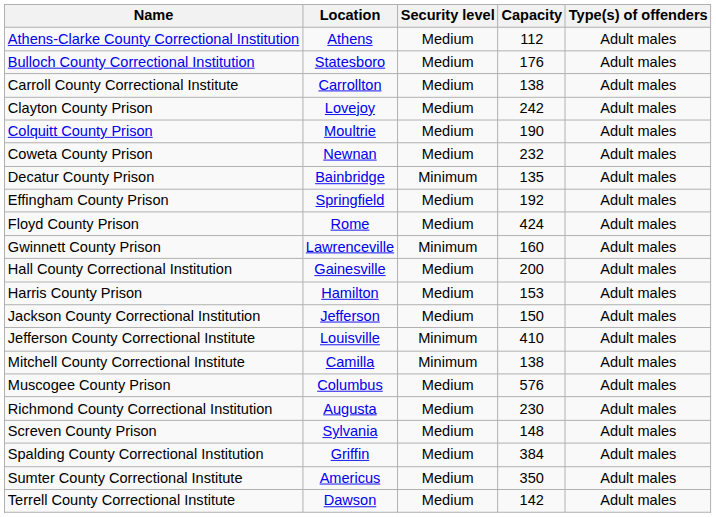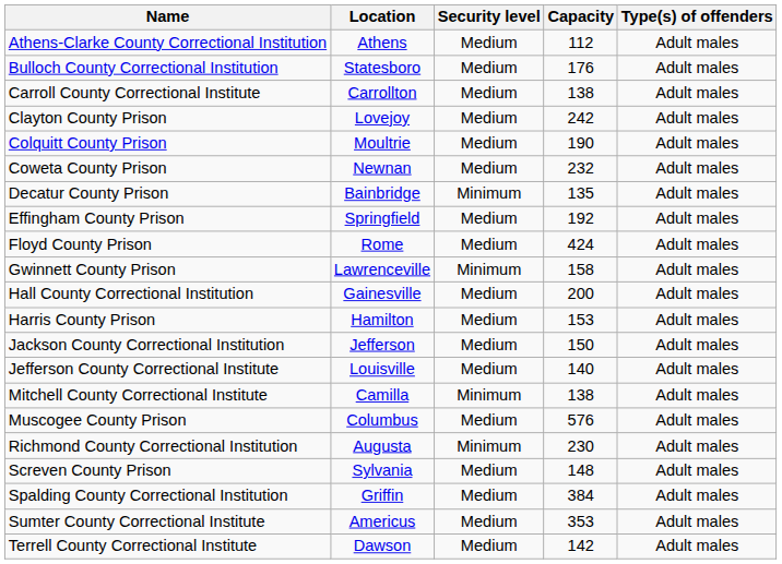 <table class="wikitable sortable">
 <tr>
 <th>Name</th>
 <th style="text-align: center;">Location</th>
 <th style="text-align: center;">Security level</th>
 <th style="text-align: center;">Capacity</th>
 <th style="text-align: center;">Type(s) of offenders</th>
 </tr>
 <tr>
 <td><a href='#'>Athens-Clarke County Correctional Institution</a></td>
 <td style="text-align: center;"><a href='#'>Athens</a></td>
 <td style="text-align: center;">Medium</td>
 <td style="text-align: center;">112</td>
 <td style="text-align: center;">Adult males</td>
 </tr>
 <tr>
 <td><a href='#'>Bulloch County Correctional Institution</a></td>
 <td style="text-align: center;"><a href='#'>Statesboro</a></td>
 <td style="text-align: center;">Medium</td>
 <td style="text-align: center;">176</td>
 <td style="text-align: center;">Adult males</td>
 </tr>
 <tr>
 <td>Carroll County Correctional Institute</td>
 <td style="text-align: center;"><a href='#'>Carrollton</a></td>
 <td style="text-align: center;">Medium</td>
 <td style="text-align: center;">138</td>
 <td style="text-align: center;">Adult males</td>
 </tr>
 <tr>
 <td>Clayton County Prison</td>
 <td style="text-align: center;"><a href='#'>Lovejoy</a></td>
 <td style="text-align: center;">Medium</td>
 <td style="text-align: center;">242</td>
 <td style="text-align: center;">Adult males</td>
 </tr>
 <tr>
 <td><a href='#'>Colquitt County Prison</a></td>
 <td style="text-align: center;"><a href='#'>Moultrie</a></td>
 <td style="text-align: center;">Medium</td>
 <td style="text-align: center;">190</td>
 <td style="text-align: center;">Adult males</td>
 </tr>
 <tr>
 <td>Coweta County Prison</td>
 <td style="text-align: center;"><a href='#'>Newnan</a></td>
 <td style="text-align: center;">Medium</td>
 <td style="text-align: center;">232</td>
 <td style="text-align: center;">Adult males</td>
 </tr>
 <tr>
 <td>Decatur County Prison</td>
 <td style="text-align: center;"><a href='#'>Bainbridge</a></td>
 <td style="text-align: center;">Minimum</td>
 <td style="text-align: center;">135</td>
 <td style="text-align: center;">Adult males</td>
 </tr>
 <tr>
 <td>Effingham County Prison</td>
 <td style="text-align: center;"><a href='#'>Springfield</a></td>
 <td style="text-align: center;">Medium</td>
 <td style="text-align: center;">192</td>
 <td style="text-align: center;">Adult males</td>
 </tr>
 <tr>
 <td>Floyd County Prison</td>
 <td style="text-align: center;"><a href='#'>Rome</a></td>
 <td style="text-align: center;">Medium</td>
 <td style="text-align: center;">424</td>
 <td style="text-align: center;">Adult males</td>
 </tr>
 <tr>
 <td>Gwinnett County Prison</td>
 <td style="text-align: center;"><a href='#'>Lawrenceville</a></td>
 <td style="text-align: center;">Minimum</td>
-<td style="text-align: center;">160</td>
+<td style="text-align: center;">158</td>
 <td style="text-align: center;">Adult males</td>
 </tr>
 <tr>
 <td>Hall County Correctional Institution</td>
 <td style="text-align: center;"><a href='#'>Gainesville</a></td>
 <td style="text-align: center;">Medium</td>
 <td style="text-align: center;">200</td>
 <td style="text-align: center;">Adult males</td>
 </tr>
 <tr>
 <td>Harris County Prison</td>
 <td style="text-align: center;"><a href='#'>Hamilton</a></td>
 <td style="text-align: center;">Medium</td>
 <td style="text-align: center;">153</td>
 <td style="text-align: center;">Adult males</td>
 </tr>
 <tr>
 <td>Jackson County Correctional Institution</td>
 <td style="text-align: center;"><a href='#'>Jefferson</a></td>
 <td style="text-align: center;">Medium</td>
 <td style="text-align: center;">150</td>
 <td style="text-align: center;">Adult males</td>
 </tr>
 <tr>
 <td>Jefferson County Correctional Institute</td>
 <td style="text-align: center;"><a href='#'>Louisville</a></td>
-<td style="text-align: center;">Minimum</td>
-<td style="text-align: center;">410</td>
+<td style="text-align: center;">Medium</td>
+<td style="text-align: center;">140</td>
 <td style="text-align: center;">Adult males</td>
 </tr>
 <tr>
 <td>Mitchell County Correctional Institute</td>
 <td style="text-align: center;"><a href='#'>Camilla</a></td>
 <td style="text-align: center;">Minimum</td>
 <td style="text-align: center;">138</td>
 <td style="text-align: center;">Adult males</td>
 </tr>
 <tr>
 <td>Muscogee County Prison</td>
 <td style="text-align: center;"><a href='#'>Columbus</a></td>
 <td style="text-align: center;">Medium</td>
 <td style="text-align: center;">576</td>
 <td style="text-align: center;">Adult males</td>
 </tr>
 <tr>
 <td>Richmond County Correctional Institution</td>
 <td style="text-align: center;"><a href='#'>Augusta</a></td>
-<td style="text-align: center;">Medium</td>
+<td style="text-align: center;">Minimum</td>
 <td style="text-align: center;">230</td>
 <td style="text-align: center;">Adult males</td>
 </tr>
 <tr>
 <td>Screven County Prison</td>
 <td style="text-align: center;"><a href='#'>Sylvania</a></td>
 <td style="text-align: center;">Medium</td>
 <td style="text-align: center;">148</td>
 <td style="text-align: center;">Adult males</td>
 </tr>
 <tr>
 <td>Spalding County Correctional Institution</td>
 <td style="text-align: center;"><a href='#'>Griffin</a></td>
 <td style="text-align: center;">Medium</td>
 <td style="text-align: center;">384</td>
 <td style="text-align: center;">Adult males</td>
 </tr>
 <tr>
 <td>Sumter County Correctional Institute</td>
 <td style="text-align: center;"><a href='#'>Americus</a></td>
 <td style="text-align: center;">Medium</td>
-<td style="text-align: center;">350</td>
+<td style="text-align: center;">353</td>
 <td style="text-align: center;">Adult males</td>
 </tr>
 <tr>
 <td>Terrell County Correctional Institute</td>
 <td style="text-align: center;"><a href='#'>Dawson</a></td>
 <td style="text-align: center;">Medium</td>
 <td style="text-align: center;">142</td>
 <td style="text-align: center;">Adult males</td>
 </tr>
 </table>
